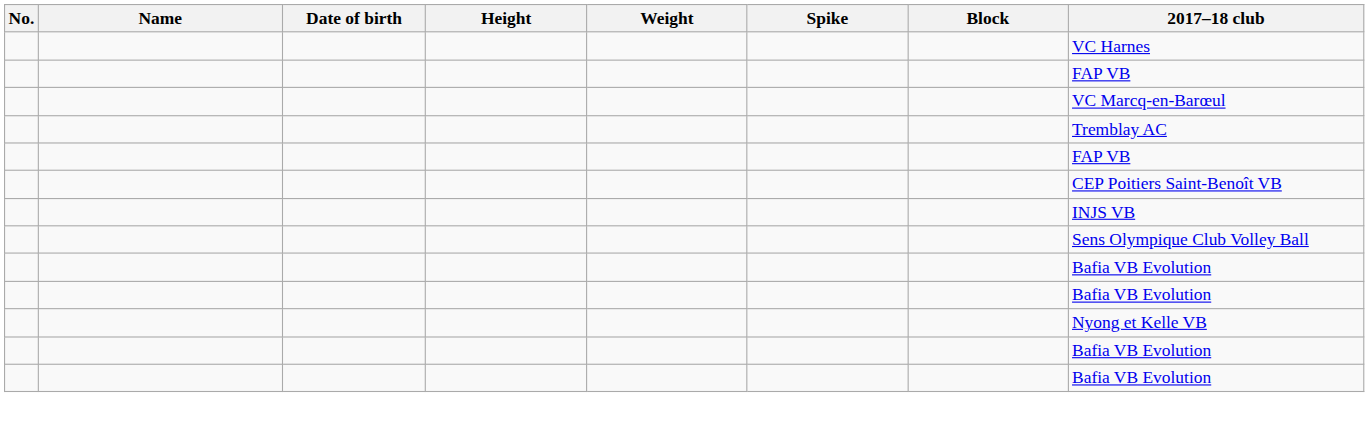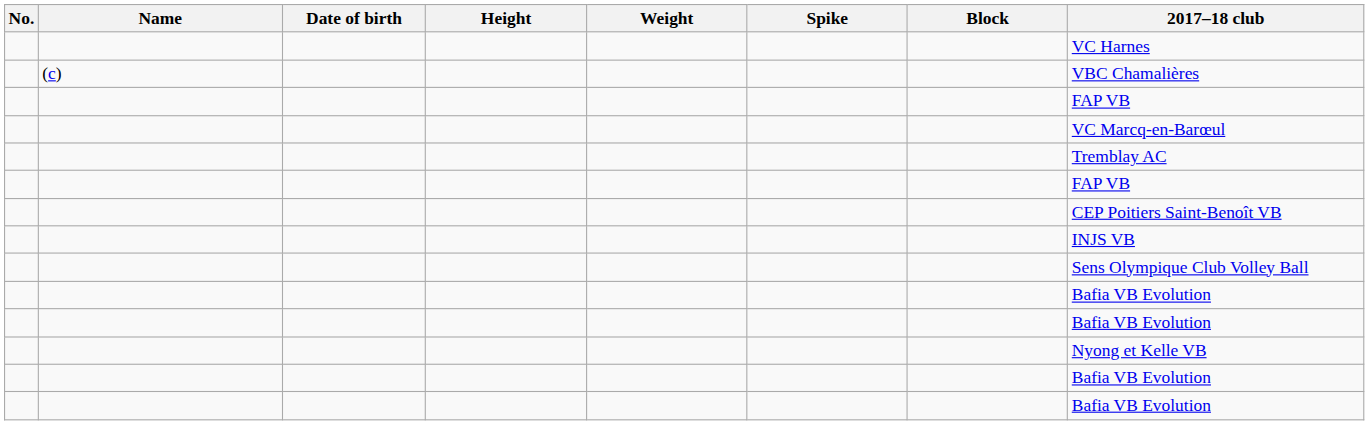 <table class="wikitable sortable" style="font-size:100%; text-align:center;">
 <tr>
 <th>No.</th>
 <th style="width:14em">Name</th>
 <th style="width:8em">Date of birth</th>
 <th style="width:9em">Height</th>
 <th style="width:9em">Weight</th>
 <th style="width:9em">Spike</th>
 <th style="width:9em">Block</th>
 <th style="width:17em">2017–18 club</th>
 </tr>
 <tr>
 <td></td>
 <td align=left></td>
 <td align=right></td>
 <td></td>
 <td></td>
 <td></td>
 <td></td>
 <td align=left> <a href='#'>VC Harnes</a></td>
+</tr>
+<tr>
+<td></td>
+<td align=left> (<a href='#'>c</a>)</td>
+<td align=right></td>
+<td></td>
+<td></td>
+<td></td>
+<td></td>
+<td align=left> <a href='#'>VBC Chamalières</a></td>
 </tr>
 <tr>
 <td></td>
 <td align=left></td>
 <td align=right></td>
 <td></td>
 <td></td>
 <td></td>
 <td></td>
 <td align=left> <a href='#'>FAP VB</a></td>
 </tr>
 <tr>
 <td></td>
 <td align=left></td>
 <td align=right></td>
 <td></td>
 <td></td>
 <td></td>
 <td></td>
 <td align=left> <a href='#'>VC Marcq-en-Barœul</a></td>
 </tr>
 <tr>
 <td></td>
 <td align=left></td>
 <td align=right></td>
 <td></td>
 <td></td>
 <td></td>
 <td></td>
 <td align=left> <a href='#'>Tremblay AC</a></td>
 </tr>
 <tr>
 <td></td>
 <td align=left></td>
 <td align=right></td>
 <td></td>
 <td></td>
 <td></td>
 <td></td>
 <td align=left> <a href='#'>FAP VB</a></td>
 </tr>
 <tr>
 <td></td>
 <td align=left></td>
 <td align=right></td>
 <td></td>
 <td></td>
 <td></td>
 <td></td>
 <td align=left> <a href='#'>CEP Poitiers Saint-Benoît VB</a></td>
 </tr>
 <tr>
 <td></td>
 <td align=left></td>
 <td align=right></td>
 <td></td>
 <td></td>
 <td></td>
 <td></td>
 <td align=left> <a href='#'>INJS VB</a></td>
 </tr>
 <tr>
 <td></td>
 <td align=left></td>
 <td align=right></td>
 <td></td>
 <td></td>
 <td></td>
 <td></td>
 <td align=left> <a href='#'>Sens Olympique Club Volley Ball</a></td>
 </tr>
 <tr>
 <td></td>
 <td align=left></td>
 <td align=right></td>
 <td></td>
 <td></td>
 <td></td>
 <td></td>
 <td align=left> <a href='#'>Bafia VB Evolution</a></td>
 </tr>
 <tr>
 <td></td>
 <td align=left></td>
 <td align=right></td>
 <td></td>
 <td></td>
 <td></td>
 <td></td>
 <td align=left> <a href='#'>Bafia VB Evolution</a></td>
 </tr>
 <tr>
 <td></td>
 <td align=left></td>
 <td align=right></td>
 <td></td>
 <td></td>
 <td></td>
 <td></td>
 <td align=left> <a href='#'>Nyong et Kelle VB</a></td>
 </tr>
 <tr>
 <td></td>
 <td align=left></td>
 <td align=right></td>
 <td></td>
 <td></td>
 <td></td>
 <td></td>
 <td align=left> <a href='#'>Bafia VB Evolution</a></td>
 </tr>
 <tr>
 <td></td>
 <td align=left></td>
 <td align=right></td>
 <td></td>
 <td></td>
 <td></td>
 <td></td>
 <td align=left> <a href='#'>Bafia VB Evolution</a></td>
 </tr>
 </table>
